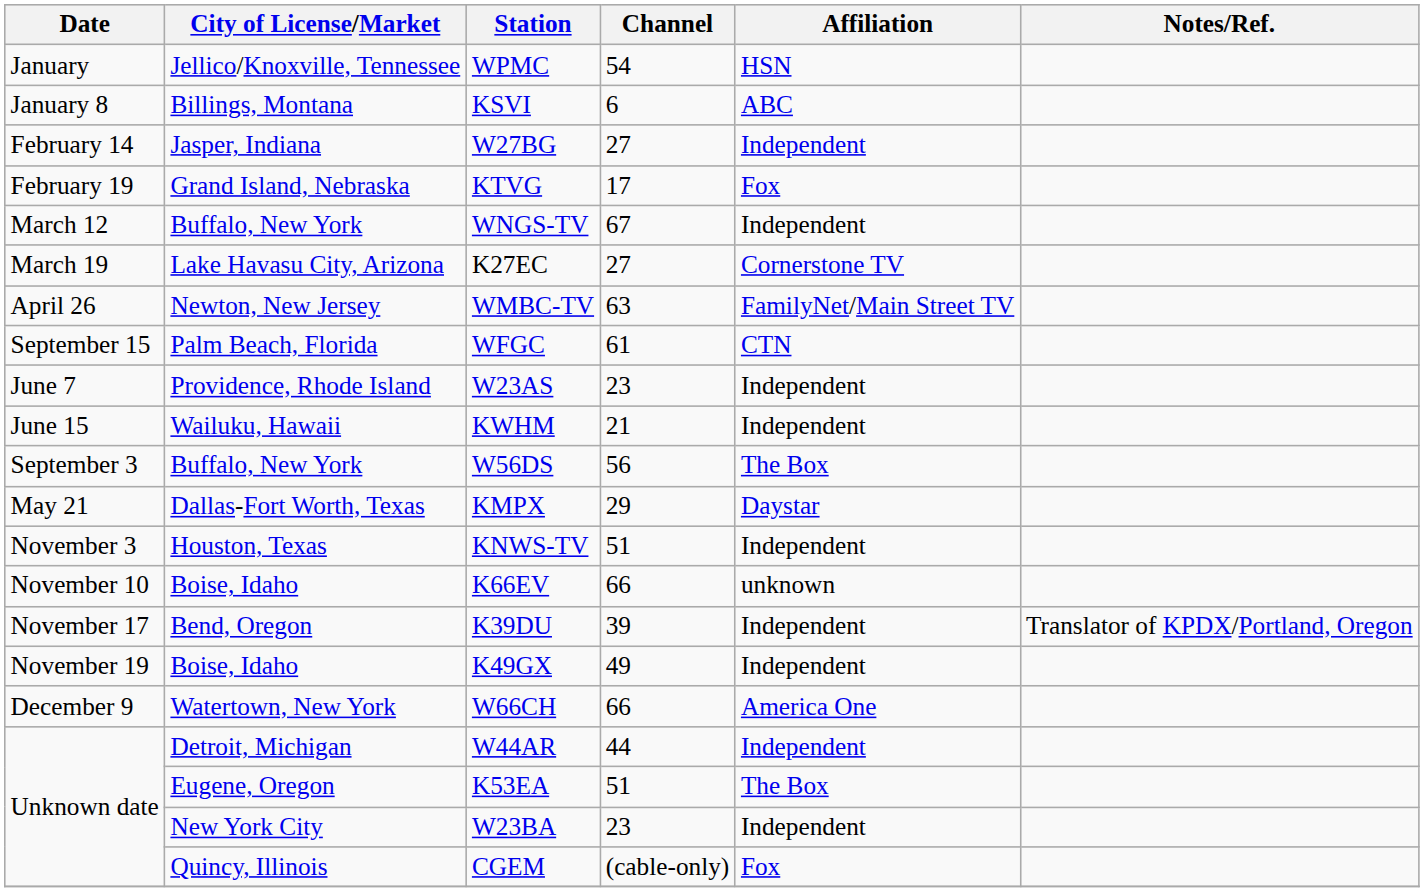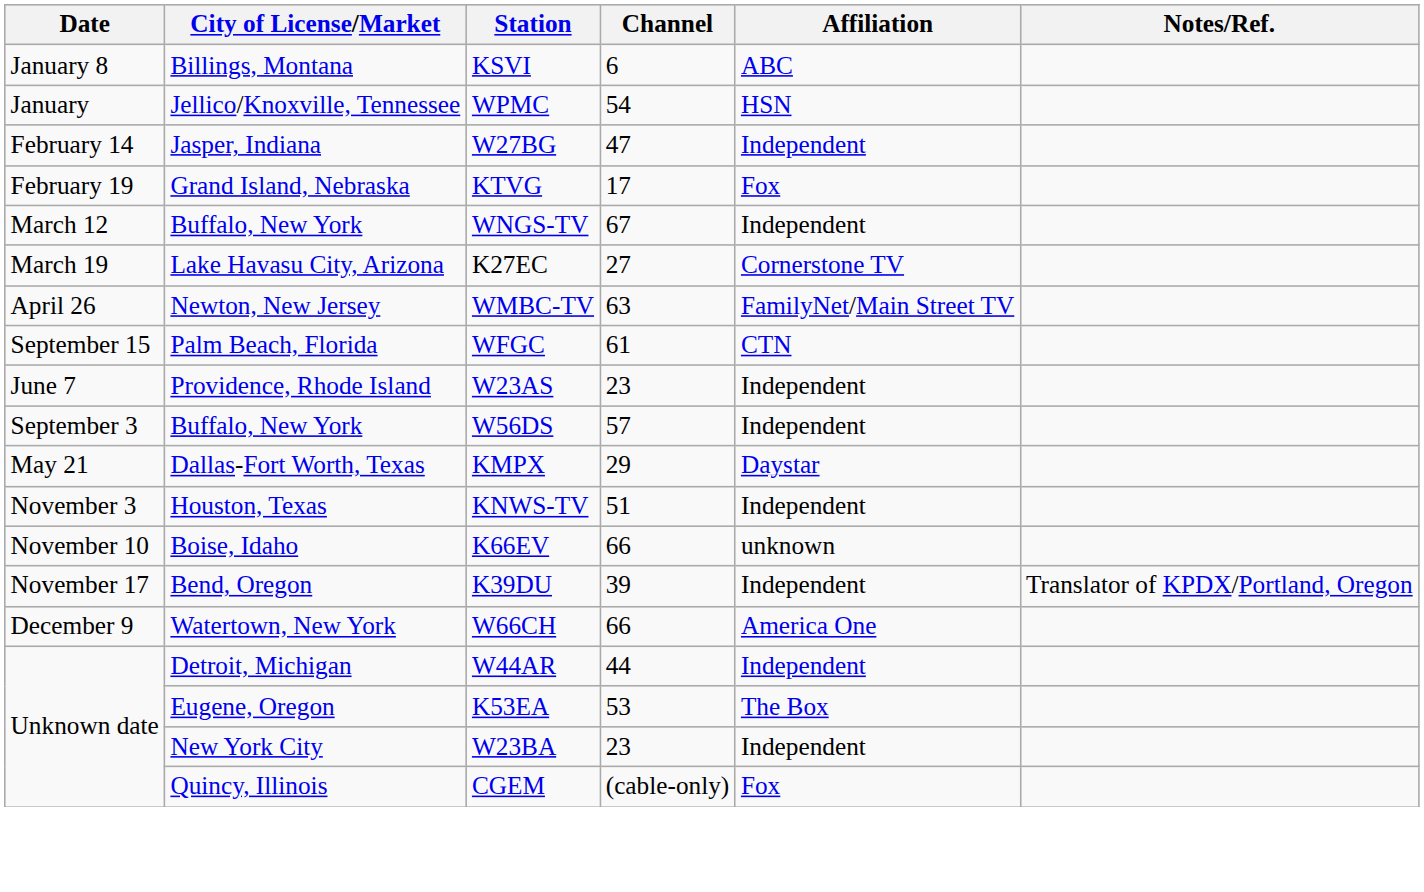 <table class="wikitable sortable">
 <tr>
 <th>Date</th>
 <th><a href='#'>City of License</a>/<a href='#'>Market</a></th>
 <th><a href='#'>Station</a></th>
 <th>Channel</th>
 <th>Affiliation</th>
 <th>Notes/Ref.</th>
 </tr>
 <tr>
+<td>January 8</td>
+<td><a href='#'>Billings, Montana</a></td>
+<td><a href='#'>KSVI</a></td>
+<td>6</td>
+<td><a href='#'>ABC</a></td>
+<td></td>
+</tr>
+<tr>
 <td>January</td>
 <td><a href='#'>Jellico</a>/<a href='#'>Knoxville, Tennessee</a></td>
 <td><a href='#'>WPMC</a></td>
 <td>54</td>
 <td><a href='#'>HSN</a></td>
 <td></td>
 </tr>
 <tr>
-<td>January 8</td>
-<td><a href='#'>Billings, Montana</a></td>
-<td><a href='#'>KSVI</a></td>
-<td>6</td>
-<td><a href='#'>ABC</a></td>
-<td></td>
-</tr>
-<tr>
 <td>February 14</td>
 <td><a href='#'>Jasper, Indiana</a></td>
 <td><a href='#'>W27BG</a></td>
-<td>27</td>
+<td>47</td>
 <td><a href='#'>Independent</a></td>
 <td></td>
 </tr>
 <tr>
 <td>February 19</td>
 <td><a href='#'>Grand Island, Nebraska</a></td>
 <td><a href='#'>KTVG</a></td>
 <td>17</td>
 <td><a href='#'>Fox</a></td>
 <td></td>
 </tr>
 <tr>
 <td>March 12</td>
 <td><a href='#'>Buffalo, New York</a></td>
 <td><a href='#'>WNGS-TV</a></td>
 <td>67</td>
 <td>Independent</td>
 <td></td>
 </tr>
 <tr>
 <td>March 19</td>
 <td><a href='#'>Lake Havasu City, Arizona</a></td>
 <td>K27EC</td>
 <td>27</td>
 <td><a href='#'>Cornerstone TV</a></td>
 <td></td>
 </tr>
 <tr>
 <td>April 26</td>
 <td><a href='#'>Newton, New Jersey</a></td>
 <td><a href='#'>WMBC-TV</a></td>
 <td>63</td>
 <td><a href='#'>FamilyNet</a>/<a href='#'>Main Street TV</a></td>
 <td></td>
 </tr>
 <tr>
 <td>September 15</td>
 <td><a href='#'>Palm Beach, Florida</a></td>
 <td><a href='#'>WFGC</a></td>
 <td>61</td>
 <td><a href='#'>CTN</a></td>
 <td></td>
 </tr>
 <tr>
 <td>June 7</td>
 <td><a href='#'>Providence, Rhode Island</a></td>
 <td><a href='#'>W23AS</a></td>
 <td>23</td>
 <td>Independent</td>
 <td></td>
 </tr>
 <tr>
-<td>June 15</td>
-<td><a href='#'>Wailuku, Hawaii</a></td>
-<td><a href='#'>KWHM</a></td>
-<td>21</td>
-<td>Independent</td>
-<td></td>
-</tr>
-<tr>
 <td>September 3</td>
 <td><a href='#'>Buffalo, New York</a></td>
 <td><a href='#'>W56DS</a></td>
-<td>56</td>
-<td><a href='#'>The Box</a></td>
+<td>57</td>
+<td>Independent</td>
 <td></td>
 </tr>
 <tr>
 <td>May 21</td>
 <td><a href='#'>Dallas</a>-<a href='#'>Fort Worth, Texas</a></td>
 <td><a href='#'>KMPX</a></td>
 <td>29</td>
 <td><a href='#'>Daystar</a></td>
 <td></td>
 </tr>
 <tr>
 <td>November 3</td>
 <td><a href='#'>Houston, Texas</a></td>
 <td><a href='#'>KNWS-TV</a></td>
 <td>51</td>
 <td>Independent</td>
 <td></td>
 </tr>
 <tr>
 <td>November 10</td>
 <td><a href='#'>Boise, Idaho</a></td>
 <td><a href='#'>K66EV</a></td>
 <td>66</td>
 <td>unknown</td>
 <td></td>
 </tr>
 <tr>
 <td>November 17</td>
 <td><a href='#'>Bend, Oregon</a></td>
 <td><a href='#'>K39DU</a></td>
 <td>39</td>
 <td>Independent</td>
 <td>Translator of <a href='#'>KPDX</a>/<a href='#'>Portland, Oregon</a></td>
 </tr>
 <tr>
-<td>November 19</td>
-<td><a href='#'>Boise, Idaho</a></td>
-<td><a href='#'>K49GX</a></td>
-<td>49</td>
-<td>Independent</td>
-<td></td>
-</tr>
-<tr>
 <td>December 9</td>
 <td><a href='#'>Watertown, New York</a></td>
 <td><a href='#'>W66CH</a></td>
 <td>66</td>
 <td><a href='#'>America One</a></td>
 <td></td>
 </tr>
 <tr>
 <td rowspan=4>Unknown date</td>
 <td><a href='#'>Detroit, Michigan</a></td>
 <td><a href='#'>W44AR</a></td>
 <td>44</td>
 <td><a href='#'>Independent</a></td>
 <td></td>
 </tr>
 <tr>
 <td><a href='#'>Eugene, Oregon</a></td>
 <td><a href='#'>K53EA</a></td>
-<td>51</td>
+<td>53</td>
 <td><a href='#'>The Box</a></td>
 <td></td>
 </tr>
 <tr>
 <td><a href='#'>New York City</a></td>
 <td><a href='#'>W23BA</a></td>
 <td>23</td>
 <td>Independent</td>
 <td></td>
 </tr>
 <tr>
 <td><a href='#'>Quincy, Illinois</a> <br> </td>
 <td><a href='#'>CGEM</a></td>
 <td>(cable-only)</td>
 <td><a href='#'>Fox</a></td>
 <td></td>
 </tr>
 <tr>
 </tr>
 </table>
